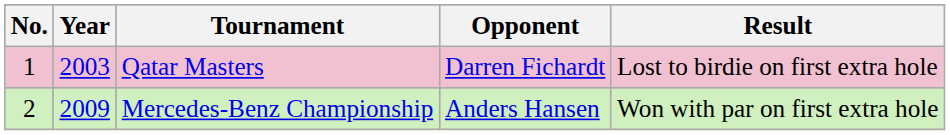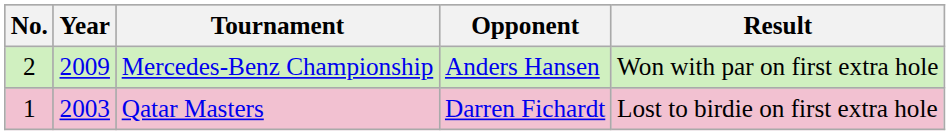 <table class="wikitable" style="font-size:95%;">
 <tr>
 <th>No.</th>
 <th>Year</th>
 <th>Tournament</th>
 <th>Opponent</th>
 <th>Result</th>
 </tr>
+<tr style="background:#D0F0C0;">
+<td align=center>2</td>
+<td><a href='#'>2009</a></td>
+<td><a href='#'>Mercedes-Benz Championship</a></td>
+<td> <a href='#'>Anders Hansen</a></td>
+<td>Won with par on first extra hole</td>
+</tr>
 <tr style="background:#F2C1D1;">
 <td align=center>1</td>
 <td><a href='#'>2003</a></td>
 <td><a href='#'>Qatar Masters</a></td>
 <td> <a href='#'>Darren Fichardt</a></td>
 <td>Lost to birdie on first extra hole</td>
 </tr>
-<tr style="background:#D0F0C0;">
-<td align=center>2</td>
-<td><a href='#'>2009</a></td>
-<td><a href='#'>Mercedes-Benz Championship</a></td>
-<td> <a href='#'>Anders Hansen</a></td>
-<td>Won with par on first extra hole</td>
-</tr>
 </table>
